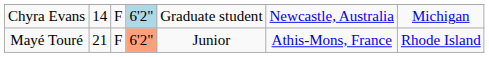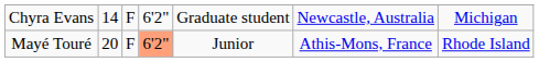 <table class="wikitable sortable" style="text-align: center">
 <tr align=center>
 </tr>
 <tr>
 <td>Chyra Evans</td>
 <td>14</td>
 <td>F</td>
-<td style="background: lightblue;">6'2"</td>
+<td>6'2"</td>
 <td>Graduate student</td>
 <td><a href='#'>Newcastle, Australia</a></td>
 <td><a href='#'>Michigan</a></td>
 </tr>
 <tr>
 <td>Mayé Touré</td>
-<td>21</td>
+<td>20</td>
 <td>F</td>
 <td style="background: lightsalmon;">6'2"</td>
 <td>Junior</td>
 <td><a href='#'>Athis-Mons, France</a></td>
 <td><a href='#'>Rhode Island</a></td>
 </tr>
 </table>
